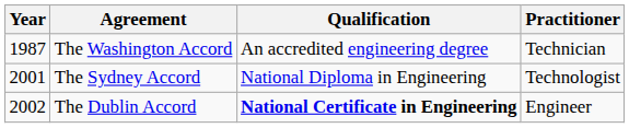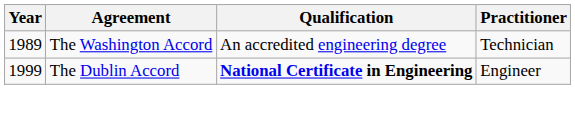 <table class="wikitable">
 <tr>
 <th>Year</th>
 <th>Agreement</th>
 <th>Qualification</th>
 <th>Practitioner</th>
 </tr>
 <tr>
-<td>1987</td>
+<td>1989</td>
 <td>The <a href='#'>Washington Accord</a></td>
 <td>An accredited <a href='#'>engineering degree</a></td>
 <td>Technician</td>
 </tr>
 <tr>
-<td>2001</td>
-<td>The <a href='#'>Sydney Accord</a></td>
-<td><a href='#'>National Diploma</a> in Engineering</td>
-<td>Technologist</td>
-</tr>
-<tr>
-<td>2002</td>
+<td>1999</td>
 <td>The <a href='#'>Dublin Accord</a></td>
 <td><strong><a href='#'>National Certificate</a> in Engineering</strong></td>
 <td>Engineer</td>
 </tr>
 </table>
